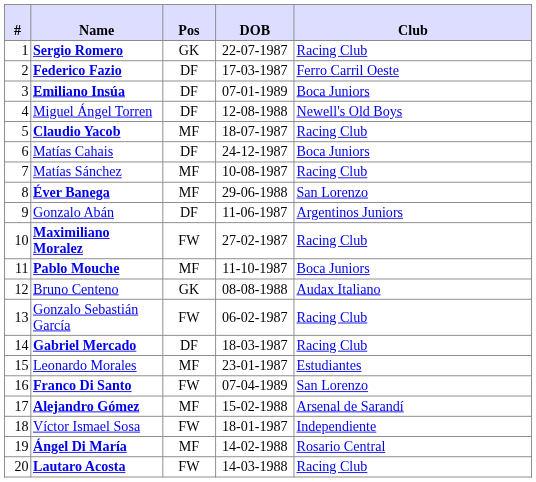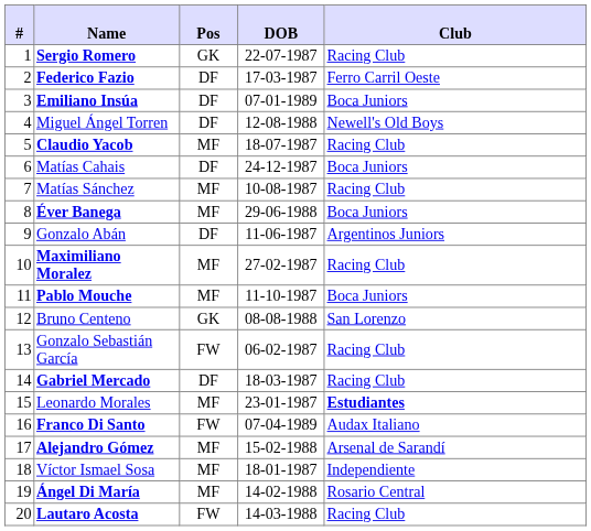 <table style=border-collapse:collapse border=1 cellspacing=0 cellpadding=2 width=600>
 <tr>
 <th bgcolor="#DDDDFF" width="5%"><br> # </th>
 <th bgcolor="#DDDDFF" width="25%"><br>Name</th>
 <th bgcolor="#DDDDFF" width="10%"><br>Pos</th>
 <th bgcolor="#DDDDFF" width="15%"><br>DOB</th>
 <th bgcolor="#DDDDFF" width="45%"><br>Club</th>
 </tr>
 <tr>
 <td align=right>1</td>
 <td><strong><a href='#'>Sergio Romero</a></strong></td>
 <td align=center>GK</td>
 <td align=center>22-07-1987</td>
 <td><a href='#'>Racing Club</a> </td>
 </tr>
 <tr>
 <td align=right>2</td>
 <td><strong><a href='#'>Federico Fazio</a></strong></td>
 <td align=center>DF</td>
 <td align=center>17-03-1987</td>
 <td><a href='#'>Ferro Carril Oeste</a> </td>
 </tr>
 <tr>
 <td align=right>3</td>
 <td><strong><a href='#'>Emiliano Insúa</a></strong></td>
 <td align=center>DF</td>
 <td align=center>07-01-1989</td>
 <td><a href='#'>Boca Juniors</a> </td>
 </tr>
 <tr>
 <td align=right>4</td>
 <td><a href='#'>Miguel Ángel Torren</a></td>
 <td align=center>DF</td>
 <td align=center>12-08-1988</td>
 <td><a href='#'>Newell's Old Boys</a> </td>
 </tr>
 <tr>
 <td align=right>5</td>
 <td><strong><a href='#'>Claudio Yacob</a></strong></td>
 <td align=center>MF</td>
 <td align=center>18-07-1987</td>
 <td><a href='#'>Racing Club</a> </td>
 </tr>
 <tr>
 <td align=right>6</td>
 <td><a href='#'>Matías Cahais</a></td>
 <td align=center>DF</td>
 <td align=center>24-12-1987</td>
 <td><a href='#'>Boca Juniors</a> </td>
 </tr>
 <tr>
 <td align=right>7</td>
 <td><a href='#'>Matías Sánchez</a></td>
 <td align=center>MF</td>
 <td align=center>10-08-1987</td>
 <td><a href='#'>Racing Club</a> </td>
 </tr>
 <tr>
 <td align=right>8</td>
 <td><strong><a href='#'>Éver Banega</a></strong></td>
 <td align=center>MF</td>
 <td align=center>29-06-1988</td>
-<td><a href='#'>San Lorenzo</a> </td>
+<td><a href='#'>Boca Juniors</a> </td>
 </tr>
 <tr>
 <td align=right>9</td>
 <td><a href='#'>Gonzalo Abán</a></td>
 <td align=center>DF</td>
 <td align=center>11-06-1987</td>
 <td><a href='#'>Argentinos Juniors</a> </td>
 </tr>
 <tr>
 <td align=right>10</td>
 <td><strong><a href='#'>Maximiliano Moralez</a></strong></td>
-<td align=center>FW</td>
+<td align=center>MF</td>
 <td align=center>27-02-1987</td>
 <td><a href='#'>Racing Club</a> </td>
 </tr>
 <tr>
 <td align=right>11</td>
 <td><strong><a href='#'>Pablo Mouche</a></strong></td>
 <td align=center>MF</td>
 <td align=center>11-10-1987</td>
 <td><a href='#'>Boca Juniors</a> </td>
 </tr>
 <tr>
 <td align=right>12</td>
 <td><a href='#'>Bruno Centeno</a></td>
 <td align=center>GK</td>
 <td align=center>08-08-1988</td>
-<td><a href='#'>Audax Italiano</a> </td>
+<td><a href='#'>San Lorenzo</a> </td>
 </tr>
 <tr>
 <td align=right>13</td>
 <td><a href='#'>Gonzalo Sebastián García</a></td>
 <td align=center>FW</td>
 <td align=center>06-02-1987</td>
 <td><a href='#'>Racing Club</a> </td>
 </tr>
 <tr>
 <td align=right>14</td>
 <td><strong><a href='#'>Gabriel Mercado</a></strong></td>
 <td align=center>DF</td>
 <td align=center>18-03-1987</td>
 <td><a href='#'>Racing Club</a> </td>
 </tr>
 <tr>
 <td align=right>15</td>
 <td><a href='#'>Leonardo Morales</a></td>
 <td align=center>MF</td>
 <td align=center>23-01-1987</td>
-<td><a href='#'>Estudiantes</a> </td>
+<td><strong><a href='#'>Estudiantes</a> </strong></td>
 </tr>
 <tr>
 <td align=right>16</td>
 <td><strong><a href='#'>Franco Di Santo</a></strong></td>
 <td align=center>FW</td>
 <td align=center>07-04-1989</td>
-<td><a href='#'>San Lorenzo</a> </td>
+<td><a href='#'>Audax Italiano</a> </td>
 </tr>
 <tr>
 <td align=right>17</td>
 <td><strong><a href='#'>Alejandro Gómez</a></strong></td>
 <td align=center>MF</td>
 <td align=center>15-02-1988</td>
 <td><a href='#'>Arsenal de Sarandí</a> </td>
 </tr>
 <tr>
 <td align=right>18</td>
 <td><a href='#'>Víctor Ismael Sosa</a></td>
-<td align=center>FW</td>
+<td align=center>MF</td>
 <td align=center>18-01-1987</td>
 <td><a href='#'>Independiente</a> </td>
 </tr>
 <tr>
 <td align=right>19</td>
 <td><strong><a href='#'>Ángel Di María</a></strong></td>
 <td align=center>MF</td>
 <td align=center>14-02-1988</td>
 <td><a href='#'>Rosario Central</a> </td>
 </tr>
 <tr>
 <td align=right>20</td>
 <td><strong><a href='#'>Lautaro Acosta</a></strong></td>
 <td align=center>FW</td>
 <td align=center>14-03-1988</td>
 <td><a href='#'>Racing Club</a> </td>
 </tr>
 </table>
